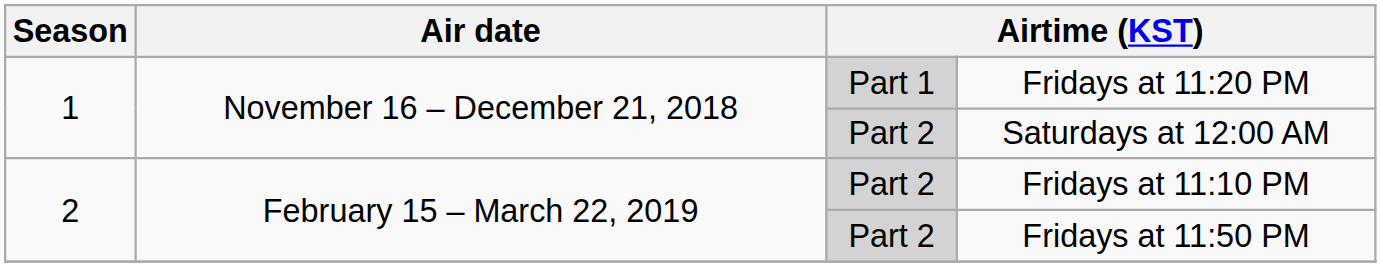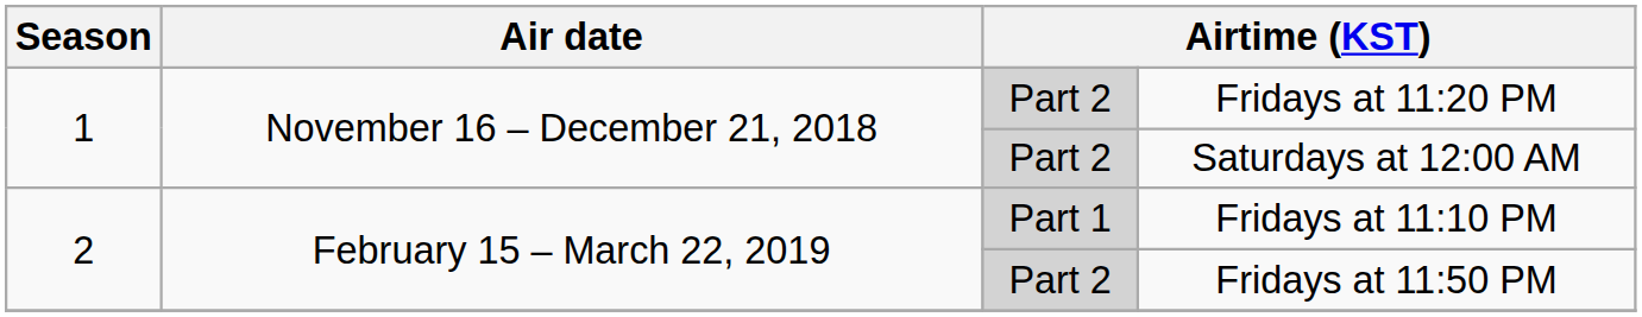 <table class="wikitable" style=font-size:90%;text-align:center>
 <tr>
 <th>Season</th>
 <th width=300>Air date</th>
 <th width=300 colspan=2>Airtime (<a href='#'>KST</a>)</th>
 </tr>
 <tr>
 <td rowspan=2>1</td>
 <td rowspan=2>November 16 – December 21, 2018</td>
-<td style=background:Lightgray>Part 1</td>
+<td style=background:Lightgray>Part 2</td>
 <td>Fridays at 11:20 PM</td>
 </tr>
 <tr>
 <td style=background:Lightgray>Part 2</td>
 <td>Saturdays at 12:00 AM</td>
 </tr>
 <tr>
 <td rowspan=2>2</td>
 <td rowspan=2>February 15 – March 22, 2019</td>
-<td style=background:Lightgray>Part 2</td>
+<td style=background:Lightgray>Part 1</td>
 <td>Fridays at 11:10 PM</td>
 </tr>
 <tr>
 <td style=background:Lightgray>Part 2</td>
 <td>Fridays at 11:50 PM</td>
 </tr>
 <tr>
 </tr>
 </table>
